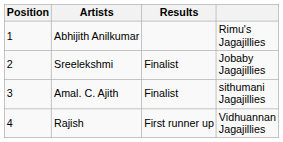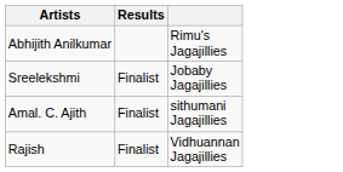 <table class="wikitable">
 <tr>
-<th>Position</th>
 <th>Artists</th>
 <th>Results</th>
 <th></th>
 </tr>
 <tr>
-<td>1</td>
 <td>Abhijith Anilkumar</td>
 <td></td>
 <td>Rimu's<br>Jagajillies</td>
 </tr>
 <tr>
-<td>2</td>
 <td>Sreelekshmi</td>
 <td>Finalist</td>
 <td>Jobaby<br>Jagajillies</td>
 </tr>
 <tr>
-<td>3</td>
 <td>Amal. C. Ajith</td>
 <td>Finalist</td>
 <td>sithumani<br>Jagajillies</td>
 </tr>
 <tr>
-<td>4</td>
 <td>Rajish</td>
-<td>First runner up</td>
+<td>Finalist</td>
 <td>Vidhuannan<br>Jagajillies</td>
 </tr>
 </table>
